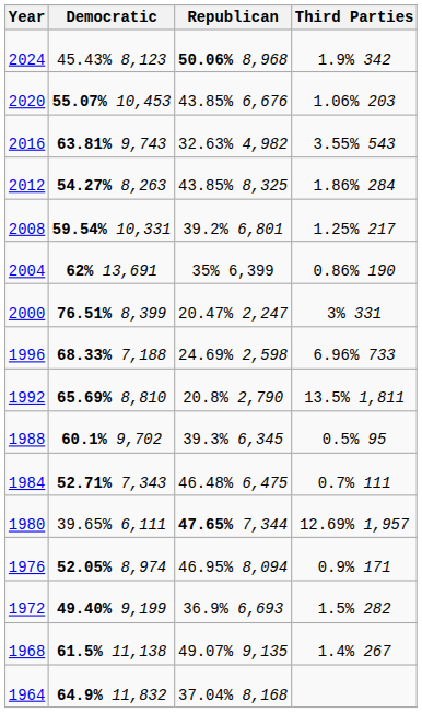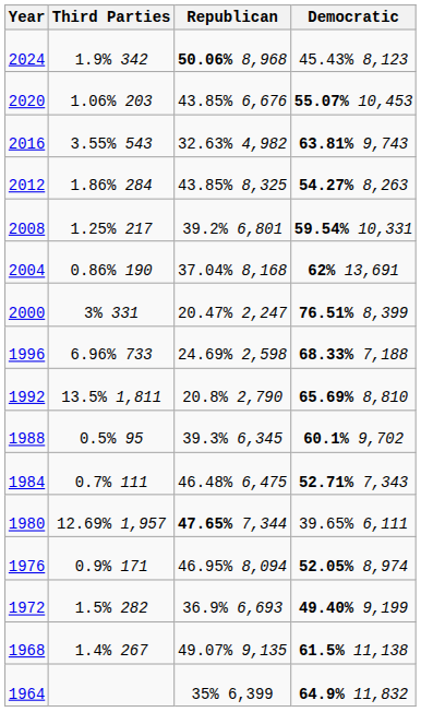 <table class="wikitable sortable">
 <tr>
 <th>Year</th>
+<th>Third Parties</th>
+<th>Republican</th>
 <th>Democratic</th>
-<th>Republican</th>
-<th>Third Parties</th>
 </tr>
 <tr>
 <td align="center" ><br><a href='#'>2024</a></td>
+<td align="center" ><br>1.9% <em>342</em></td>
+<td align="center" ><br><strong>50.06%</strong> <em>8,968</em></td>
 <td align="center" ><br>45.43% <em>8,123</em></td>
-<td align="center" ><br><strong>50.06%</strong> <em>8,968</em></td>
-<td align="center" ><br>1.9% <em>342</em></td>
 </tr>
 <tr>
 <td align="center" ><br><a href='#'>2020</a></td>
+<td align="center" ><br>1.06% <em>203</em></td>
+<td align="center" ><br>43.85% <em>6,676</em></td>
 <td align="center" ><br><strong>55.07%</strong> <em>10,453</em></td>
-<td align="center" ><br>43.85% <em>6,676</em></td>
-<td align="center" ><br>1.06% <em>203</em></td>
 </tr>
 <tr>
 <td align="center" ><br><a href='#'>2016</a></td>
+<td align="center" ><br>3.55% <em>543</em></td>
+<td align="center" ><br>32.63%  <em>4,982</em></td>
 <td align="center" ><br><strong>63.81%</strong>  <em>9,743</em></td>
-<td align="center" ><br>32.63%  <em>4,982</em></td>
-<td align="center" ><br>3.55% <em>543</em></td>
 </tr>
 <tr>
 <td align="center" ><br><a href='#'>2012</a></td>
+<td align="center" ><br>1.86% <em>284</em></td>
+<td align="center" ><br>43.85% <em>8,325</em></td>
 <td align="center" ><br><strong>54.27%</strong> <em>8,263</em></td>
-<td align="center" ><br>43.85% <em>8,325</em></td>
-<td align="center" ><br>1.86% <em>284</em></td>
 </tr>
 <tr>
 <td align="center" ><br><a href='#'>2008</a></td>
+<td align="center" ><br>1.25% <em>217</em></td>
+<td align="center" ><br>39.2% <em>6,801</em></td>
 <td align="center" ><br><strong>59.54%</strong> <em>10,331</em></td>
-<td align="center" ><br>39.2% <em>6,801</em></td>
-<td align="center" ><br>1.25% <em>217</em></td>
 </tr>
 <tr>
 <td align="center" ><br><a href='#'>2004</a></td>
+<td align="center" ><br>0.86% <em>190</em></td>
+<td align="center" ><br>37.04% <em>8,168</em></td>
 <td align="center" ><br><strong>62%</strong> <em>13,691</em></td>
-<td align="center" ><br>35% 6,399</td>
-<td align="center" ><br>0.86% <em>190</em></td>
 </tr>
 <tr>
 <td align="center" ><br><a href='#'>2000</a></td>
+<td align="center" ><br>3% <em>331</em></td>
+<td align="center" ><br>20.47% <em>2,247</em></td>
 <td align="center" ><br><strong>76.51%</strong> <em>8,399</em></td>
-<td align="center" ><br>20.47% <em>2,247</em></td>
-<td align="center" ><br>3% <em>331</em></td>
 </tr>
 <tr>
 <td align="center" ><br><a href='#'>1996</a></td>
+<td align="center" ><br>6.96% <em>733</em></td>
+<td align="center" ><br>24.69% <em>2,598</em></td>
 <td align="center" ><br><strong>68.33%</strong> <em>7,188</em></td>
-<td align="center" ><br>24.69% <em>2,598</em></td>
-<td align="center" ><br>6.96% <em>733</em></td>
 </tr>
 <tr>
 <td align="center" ><br><a href='#'>1992</a></td>
+<td align="center" ><br>13.5% <em>1,811</em></td>
+<td align="center" ><br>20.8% <em>2,790</em></td>
 <td align="center" ><br><strong>65.69%</strong> <em>8,810</em></td>
-<td align="center" ><br>20.8% <em>2,790</em></td>
-<td align="center" ><br>13.5% <em>1,811</em></td>
 </tr>
 <tr>
 <td align="center" ><br><a href='#'>1988</a></td>
+<td align="center" ><br>0.5% <em>95</em></td>
+<td align="center" ><br>39.3%  <em>6,345</em></td>
 <td align="center" ><br><strong>60.1%</strong>  <em>9,702</em></td>
-<td align="center" ><br>39.3%  <em>6,345</em></td>
-<td align="center" ><br>0.5% <em>95</em></td>
 </tr>
 <tr>
 <td align="center" ><br><a href='#'>1984</a></td>
+<td align="center" ><br>0.7% <em>111</em></td>
+<td align="center" ><br>46.48% <em>6,475</em></td>
 <td align="center" ><br><strong>52.71%</strong> <em>7,343</em></td>
-<td align="center" ><br>46.48% <em>6,475</em></td>
-<td align="center" ><br>0.7% <em>111</em></td>
 </tr>
 <tr>
 <td align="center" ><br><a href='#'>1980</a></td>
+<td align="center" ><br>12.69% <em>1,957</em></td>
+<td align="center" ><br><strong>47.65%</strong> <em>7,344</em></td>
 <td align="center" ><br>39.65% <em>6,111</em></td>
-<td align="center" ><br><strong>47.65%</strong> <em>7,344</em></td>
-<td align="center" ><br>12.69% <em>1,957</em></td>
 </tr>
 <tr>
 <td align="center" ><br><a href='#'>1976</a></td>
+<td align="center" ><br>0.9% <em>171</em></td>
+<td align="center" ><br>46.95% <em>8,094</em></td>
 <td align="center" ><br><strong>52.05%</strong>  <em>8,974</em></td>
-<td align="center" ><br>46.95% <em>8,094</em></td>
-<td align="center" ><br>0.9% <em>171</em></td>
 </tr>
 <tr>
 <td align="center" ><br><a href='#'>1972</a></td>
+<td align="center" ><br>1.5% <em>282</em></td>
+<td align="center" ><br>36.9% <em>6,693</em></td>
 <td align="center" ><br><strong>49.40%</strong> <em>9,199</em></td>
-<td align="center" ><br>36.9% <em>6,693</em></td>
-<td align="center" ><br>1.5% <em>282</em></td>
 </tr>
 <tr>
 <td align="center" ><br><a href='#'>1968</a></td>
+<td align="center" ><br>1.4% <em>267</em></td>
+<td align="center" ><br>49.07%  <em>9,135</em></td>
 <td align="center" ><br><strong>61.5%</strong> <em>11,138</em></td>
-<td align="center" ><br>49.07%  <em>9,135</em></td>
-<td align="center" ><br>1.4% <em>267</em></td>
 </tr>
 <tr>
 <td align="center" ><br><a href='#'>1964</a></td>
+<td align="center" ></td>
+<td align="center" ><br>35% 6,399</td>
 <td align="center" ><br><strong>64.9%</strong> <em>11,832</em></td>
-<td align="center" ><br>37.04% <em>8,168</em></td>
-<td align="center" ></td>
 </tr>
 </table>
